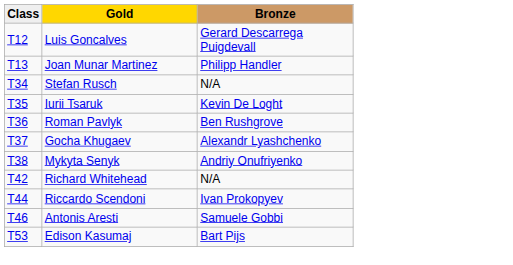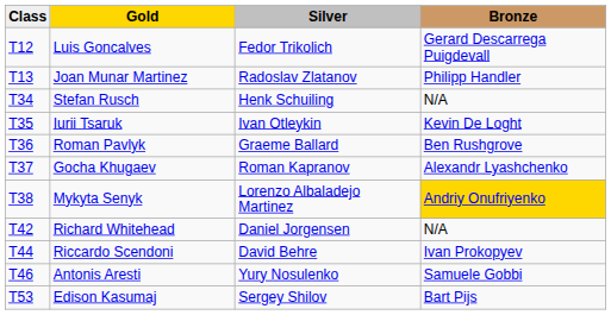 <table class="wikitable" style="text-align:left">
 <tr align="center">
 <td bgcolor=efefef><strong>Class</strong></td>
 <td width=200 bgcolor=gold><strong>Gold</strong></td>
+<td width=200 bgcolor=silver><strong>Silver</strong></td>
 <td width=200 bgcolor=CC9966><strong>Bronze</strong></td>
 </tr>
 <tr>
 <td><a href='#'>T12</a></td>
 <td><a href='#'>Luis Goncalves</a><br></td>
+<td><a href='#'>Fedor Trikolich</a><br></td>
 <td><a href='#'>Gerard Descarrega Puigdevall</a><br></td>
 </tr>
 <tr>
 <td><a href='#'>T13</a></td>
 <td><a href='#'>Joan Munar Martinez</a><br></td>
+<td><a href='#'>Radoslav Zlatanov</a><br></td>
 <td><a href='#'>Philipp Handler</a><br></td>
 </tr>
 <tr>
 <td><a href='#'>T34</a></td>
 <td><a href='#'>Stefan Rusch</a><br></td>
+<td><a href='#'>Henk Schuiling</a><br></td>
 <td>N/A</td>
 </tr>
 <tr>
 <td><a href='#'>T35</a></td>
 <td><a href='#'>Iurii Tsaruk</a><br></td>
+<td><a href='#'>Ivan Otleykin</a><br></td>
 <td><a href='#'>Kevin De Loght</a><br></td>
 </tr>
 <tr>
 <td><a href='#'>T36</a></td>
 <td><a href='#'>Roman Pavlyk</a><br></td>
+<td><a href='#'>Graeme Ballard</a><br></td>
 <td><a href='#'>Ben Rushgrove</a><br></td>
 </tr>
 <tr>
 <td><a href='#'>T37</a></td>
 <td><a href='#'>Gocha Khugaev</a><br></td>
+<td><a href='#'>Roman Kapranov</a><br></td>
 <td><a href='#'>Alexandr Lyashchenko</a><br></td>
 </tr>
 <tr>
 <td><a href='#'>T38</a></td>
 <td><a href='#'>Mykyta Senyk</a><br></td>
-<td><a href='#'>Andriy Onufriyenko</a><br></td>
+<td><a href='#'>Lorenzo Albaladejo Martinez</a><br></td>
+<td style="background: gold;"><a href='#'>Andriy Onufriyenko</a><br></td>
 </tr>
 <tr>
 <td><a href='#'>T42</a></td>
 <td><a href='#'>Richard Whitehead</a><br></td>
+<td><a href='#'>Daniel Jorgensen</a><br></td>
 <td>N/A</td>
 </tr>
 <tr>
 <td><a href='#'>T44</a></td>
 <td><a href='#'>Riccardo Scendoni</a><br></td>
+<td><a href='#'>David Behre</a><br></td>
 <td><a href='#'>Ivan Prokopyev</a><br></td>
 </tr>
 <tr>
 <td><a href='#'>T46</a></td>
 <td><a href='#'>Antonis Aresti</a><br></td>
+<td><a href='#'>Yury Nosulenko</a><br></td>
 <td><a href='#'>Samuele Gobbi</a><br></td>
 </tr>
 <tr>
 <td><a href='#'>T53</a></td>
 <td><a href='#'>Edison Kasumaj</a><br></td>
+<td><a href='#'>Sergey Shilov</a><br></td>
 <td><a href='#'>Bart Pijs</a><br></td>
 </tr>
 </table>
